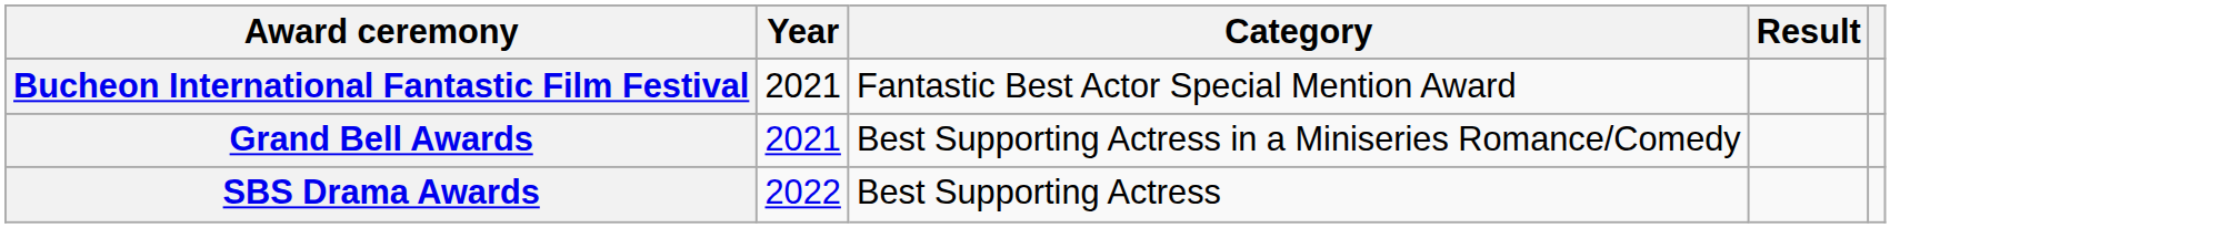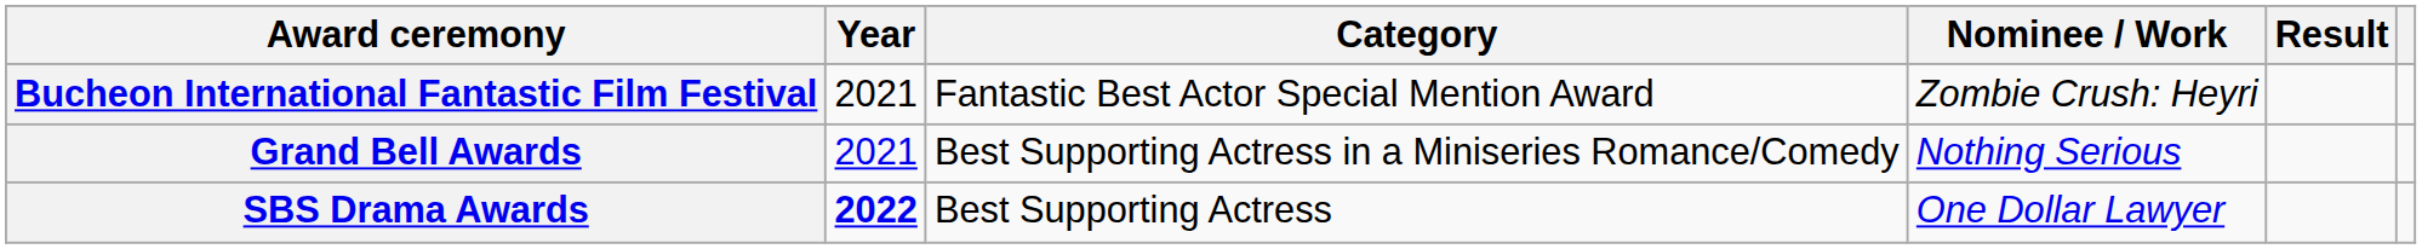 <table class="wikitable plainrowheaders sortable">
 <tr>
 <th scope="col">Award ceremony</th>
 <th scope="col">Year</th>
 <th scope="col">Category</th>
+<th scope="col">Nominee / Work</th>
 <th scope="col">Result</th>
 <th scope="col" class="unsortable"></th>
 </tr>
 <tr>
 <th scope="row"><a href='#'>Bucheon International Fantastic Film Festival</a></th>
 <td style="text-align:center">2021</td>
 <td>Fantastic Best Actor Special Mention Award</td>
+<td><em>Zombie Crush: Heyri</em></td>
 <td></td>
 <td style="text-align:center"></td>
 </tr>
 <tr>
 <th scope="row"><a href='#'>Grand Bell Awards</a></th>
 <td style="text-align:center"><a href='#'>2021</a></td>
 <td>Best Supporting Actress in a Miniseries Romance/Comedy</td>
+<td><em><a href='#'>Nothing Serious</a></em></td>
 <td></td>
 <td style="text-align:center"></td>
 </tr>
 <tr>
 <th scope="row"><a href='#'>SBS Drama Awards</a></th>
-<td style="text-align:center"><a href='#'>2022</a></td>
+<td style="text-align:center"><strong><a href='#'>2022</a></strong></td>
 <td>Best Supporting Actress</td>
+<td><em><a href='#'>One Dollar Lawyer</a></em></td>
 <td></td>
 <td style="text-align:center"></td>
 </tr>
 </table>
